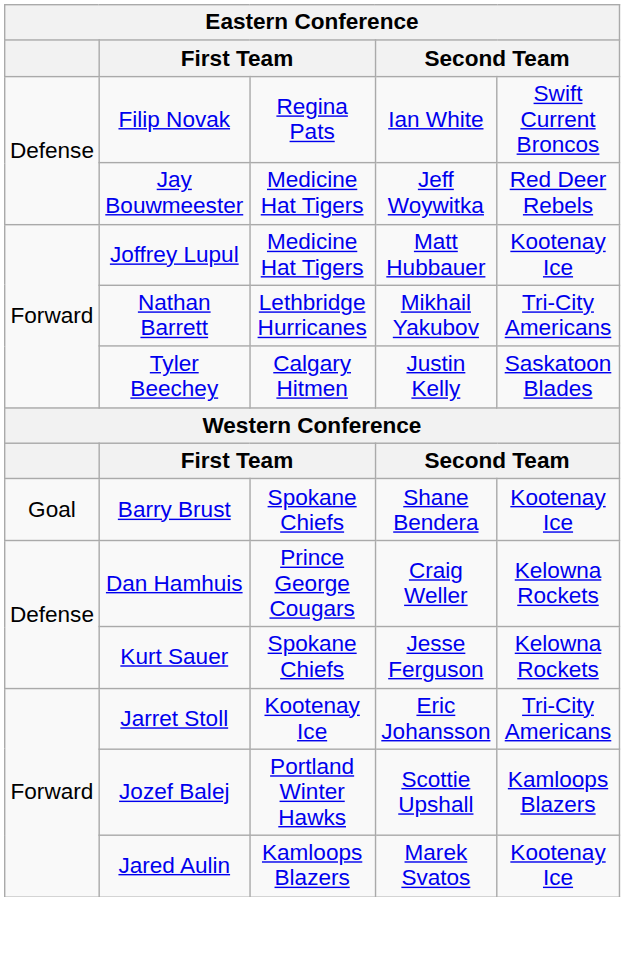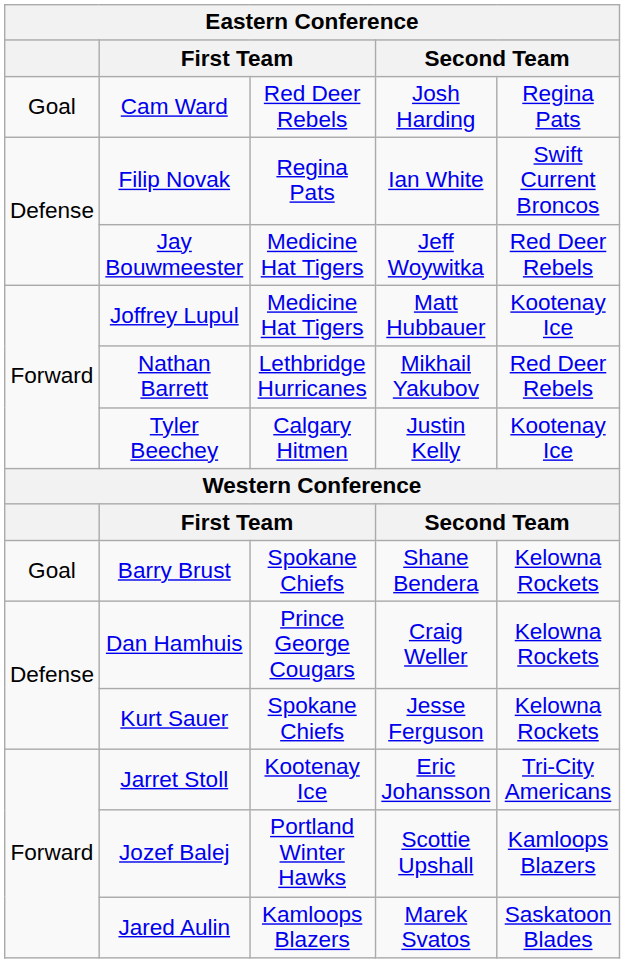 <table class="wikitable" style="text-align:center;" width="70%">
 <tr>
 <th colspan="5">Eastern Conference</th>
 </tr>
 <tr>
 <th></th>
 <th colspan="2">First Team</th>
 <th colspan="2">Second Team</th>
+</tr>
+<tr>
+<td>Goal</td>
+<td><a href='#'>Cam Ward</a></td>
+<td><a href='#'>Red Deer Rebels</a></td>
+<td><a href='#'>Josh Harding</a></td>
+<td><a href='#'>Regina Pats</a></td>
 </tr>
 <tr>
 <td rowspan="2">Defense</td>
 <td><a href='#'>Filip Novak</a></td>
 <td><a href='#'>Regina Pats</a></td>
 <td><a href='#'>Ian White</a></td>
 <td><a href='#'>Swift Current Broncos</a></td>
 </tr>
 <tr>
 <td><a href='#'>Jay Bouwmeester</a></td>
 <td><a href='#'>Medicine Hat Tigers</a></td>
 <td><a href='#'>Jeff Woywitka</a></td>
 <td><a href='#'>Red Deer Rebels</a></td>
 </tr>
 <tr>
 <td rowspan="3">Forward</td>
 <td><a href='#'>Joffrey Lupul</a></td>
 <td><a href='#'>Medicine Hat Tigers</a></td>
 <td><a href='#'>Matt Hubbauer</a></td>
 <td><a href='#'>Kootenay Ice</a></td>
 </tr>
 <tr>
 <td><a href='#'>Nathan Barrett</a></td>
 <td><a href='#'>Lethbridge Hurricanes</a></td>
 <td><a href='#'>Mikhail Yakubov</a></td>
-<td><a href='#'>Tri-City Americans</a></td>
+<td><a href='#'>Red Deer Rebels</a></td>
 </tr>
 <tr>
 <td><a href='#'>Tyler Beechey</a></td>
 <td><a href='#'>Calgary Hitmen</a></td>
 <td><a href='#'>Justin Kelly</a></td>
-<td><a href='#'>Saskatoon Blades</a></td>
+<td><a href='#'>Kootenay Ice</a></td>
 </tr>
 <tr>
 <th colspan="5">Western Conference</th>
 </tr>
 <tr>
 <th></th>
 <th colspan="2">First Team</th>
 <th colspan="2">Second Team</th>
 </tr>
 <tr>
 <td>Goal</td>
 <td><a href='#'>Barry Brust</a></td>
 <td><a href='#'>Spokane Chiefs</a></td>
 <td><a href='#'>Shane Bendera</a></td>
-<td><a href='#'>Kootenay Ice</a></td>
+<td><a href='#'>Kelowna Rockets</a></td>
 </tr>
 <tr>
 <td rowspan="2">Defense</td>
 <td><a href='#'>Dan Hamhuis</a></td>
 <td><a href='#'>Prince George Cougars</a></td>
 <td><a href='#'>Craig Weller</a></td>
 <td><a href='#'>Kelowna Rockets</a></td>
 </tr>
 <tr>
 <td><a href='#'>Kurt Sauer</a></td>
 <td><a href='#'>Spokane Chiefs</a></td>
 <td><a href='#'>Jesse Ferguson</a></td>
 <td><a href='#'>Kelowna Rockets</a></td>
 </tr>
 <tr>
 <td rowspan="3">Forward</td>
 <td><a href='#'>Jarret Stoll</a></td>
 <td><a href='#'>Kootenay Ice</a></td>
 <td><a href='#'>Eric Johansson</a></td>
 <td><a href='#'>Tri-City Americans</a></td>
 </tr>
 <tr>
 <td><a href='#'>Jozef Balej</a></td>
 <td><a href='#'>Portland Winter Hawks</a></td>
 <td><a href='#'>Scottie Upshall</a></td>
 <td><a href='#'>Kamloops Blazers</a></td>
 </tr>
 <tr>
 <td><a href='#'>Jared Aulin</a></td>
 <td><a href='#'>Kamloops Blazers</a></td>
 <td><a href='#'>Marek Svatos</a></td>
-<td><a href='#'>Kootenay Ice</a></td>
+<td><a href='#'>Saskatoon Blades</a></td>
 </tr>
 </table>
